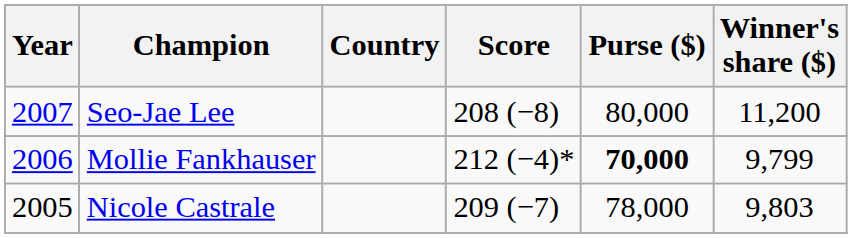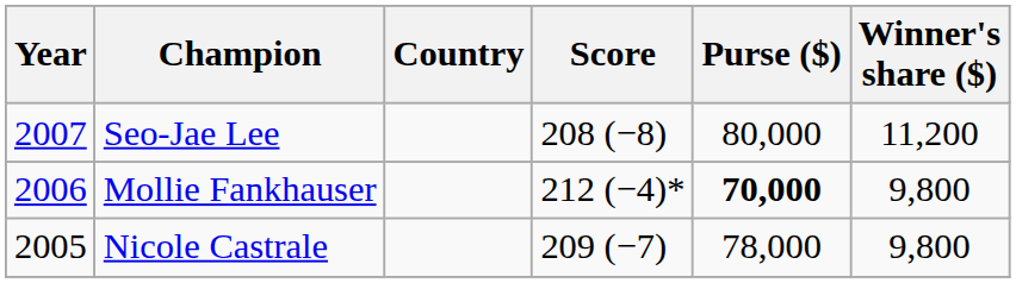 <table class="wikitable">
 <tr>
 <th>Year</th>
 <th>Champion</th>
 <th>Country</th>
 <th>Score</th>
 <th>Purse ($)</th>
 <th>Winner's<br>share ($)</th>
 </tr>
 <tr>
 <td><a href='#'>2007</a></td>
 <td><a href='#'>Seo-Jae Lee</a></td>
 <td></td>
 <td>208 (−8)</td>
 <td align=center>80,000</td>
 <td align=center>11,200</td>
 </tr>
 <tr>
 <td><a href='#'>2006</a></td>
 <td><a href='#'>Mollie Fankhauser </a></td>
 <td></td>
 <td>212 (−4)*</td>
 <td align=center><strong>70,000</strong></td>
-<td align=center>9,799</td>
+<td align=center>9,800</td>
 </tr>
 <tr>
 <td>2005</td>
 <td><a href='#'>Nicole Castrale </a></td>
 <td></td>
 <td>209 (−7)</td>
 <td align=center>78,000</td>
-<td align=center>9,803</td>
+<td align=center>9,800</td>
 </tr>
 </table>
